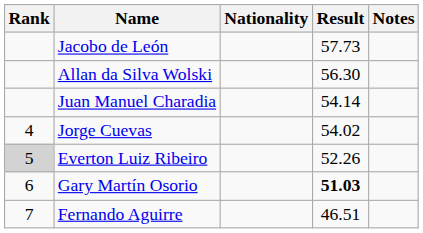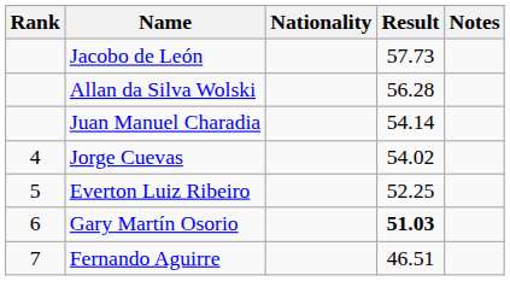 <table class="wikitable sortable" style="text-align:center">
 <tr>
 <th>Rank</th>
 <th>Name</th>
 <th>Nationality</th>
 <th>Result</th>
 <th>Notes</th>
 </tr>
 <tr>
 <td align=center></td>
 <td align=left><a href='#'>Jacobo de León</a></td>
 <td align=left></td>
 <td>57.73</td>
 <td></td>
 </tr>
 <tr>
 <td align=center></td>
 <td align=left><a href='#'>Allan da Silva Wolski</a></td>
 <td align=left></td>
-<td>56.30</td>
+<td>56.28</td>
 <td></td>
 </tr>
 <tr>
 <td align=center></td>
 <td align=left><a href='#'>Juan Manuel Charadia</a></td>
 <td align=left></td>
 <td>54.14</td>
 <td></td>
 </tr>
 <tr>
 <td align=center>4</td>
 <td align=left><a href='#'>Jorge Cuevas</a></td>
 <td align=left></td>
 <td>54.02</td>
 <td></td>
 </tr>
 <tr>
-<td align=center style="background: lightgrey;">5</td>
+<td align=center>5</td>
 <td align=left><a href='#'>Everton Luiz Ribeiro</a></td>
 <td align=left></td>
-<td>52.26</td>
+<td>52.25</td>
 <td></td>
 </tr>
 <tr>
 <td align=center>6</td>
 <td align=left><a href='#'>Gary Martín Osorio</a></td>
 <td align=left></td>
 <td><strong>51.03</strong></td>
 <td></td>
 </tr>
 <tr>
 <td align=center>7</td>
 <td align=left><a href='#'>Fernando Aguirre</a></td>
 <td align=left></td>
 <td>46.51</td>
 <td></td>
 </tr>
 </table>
